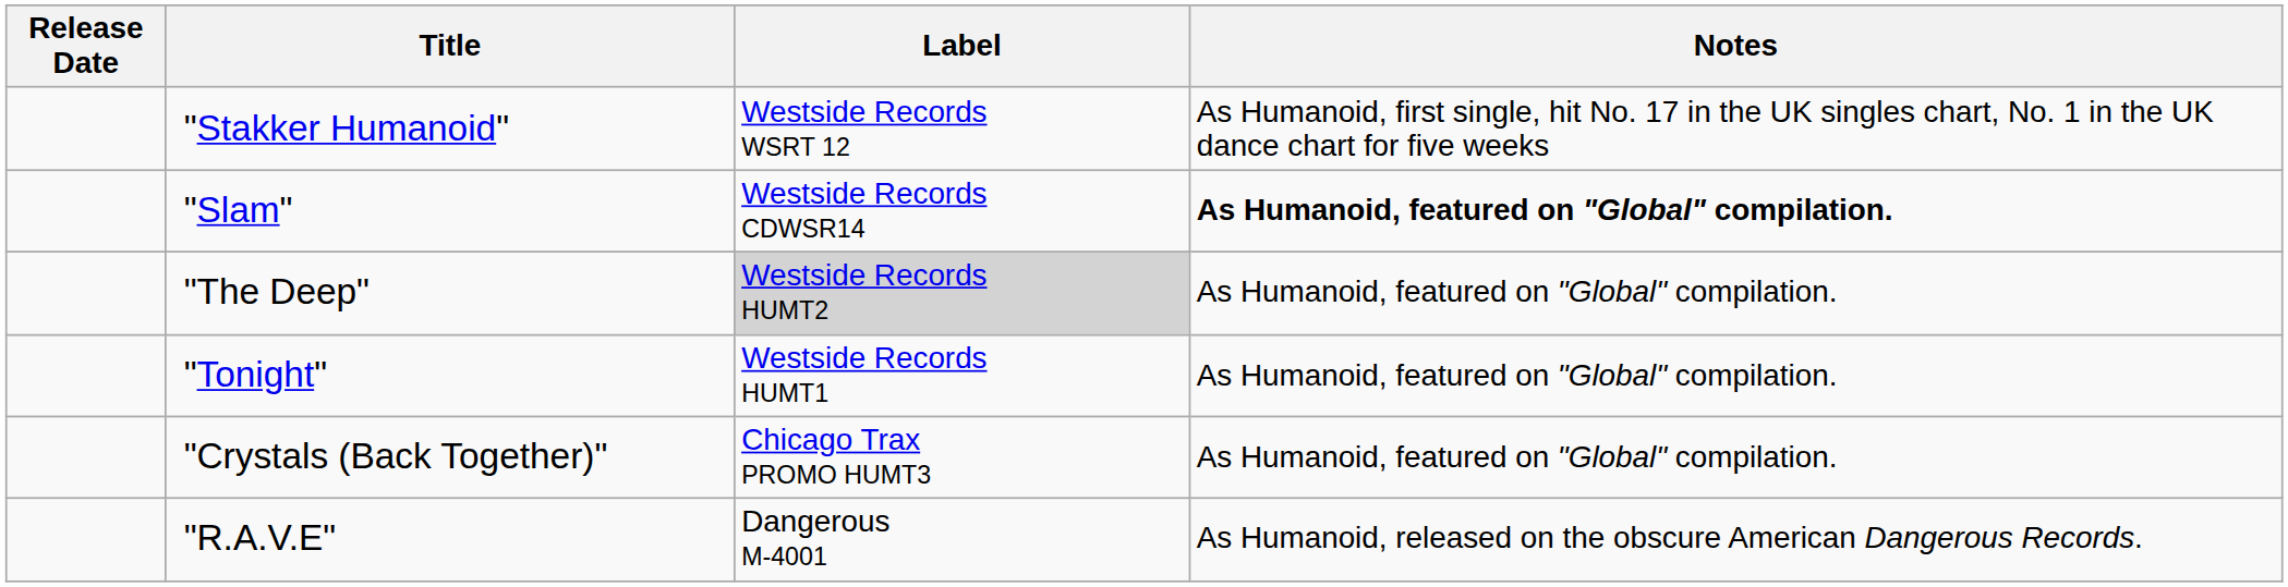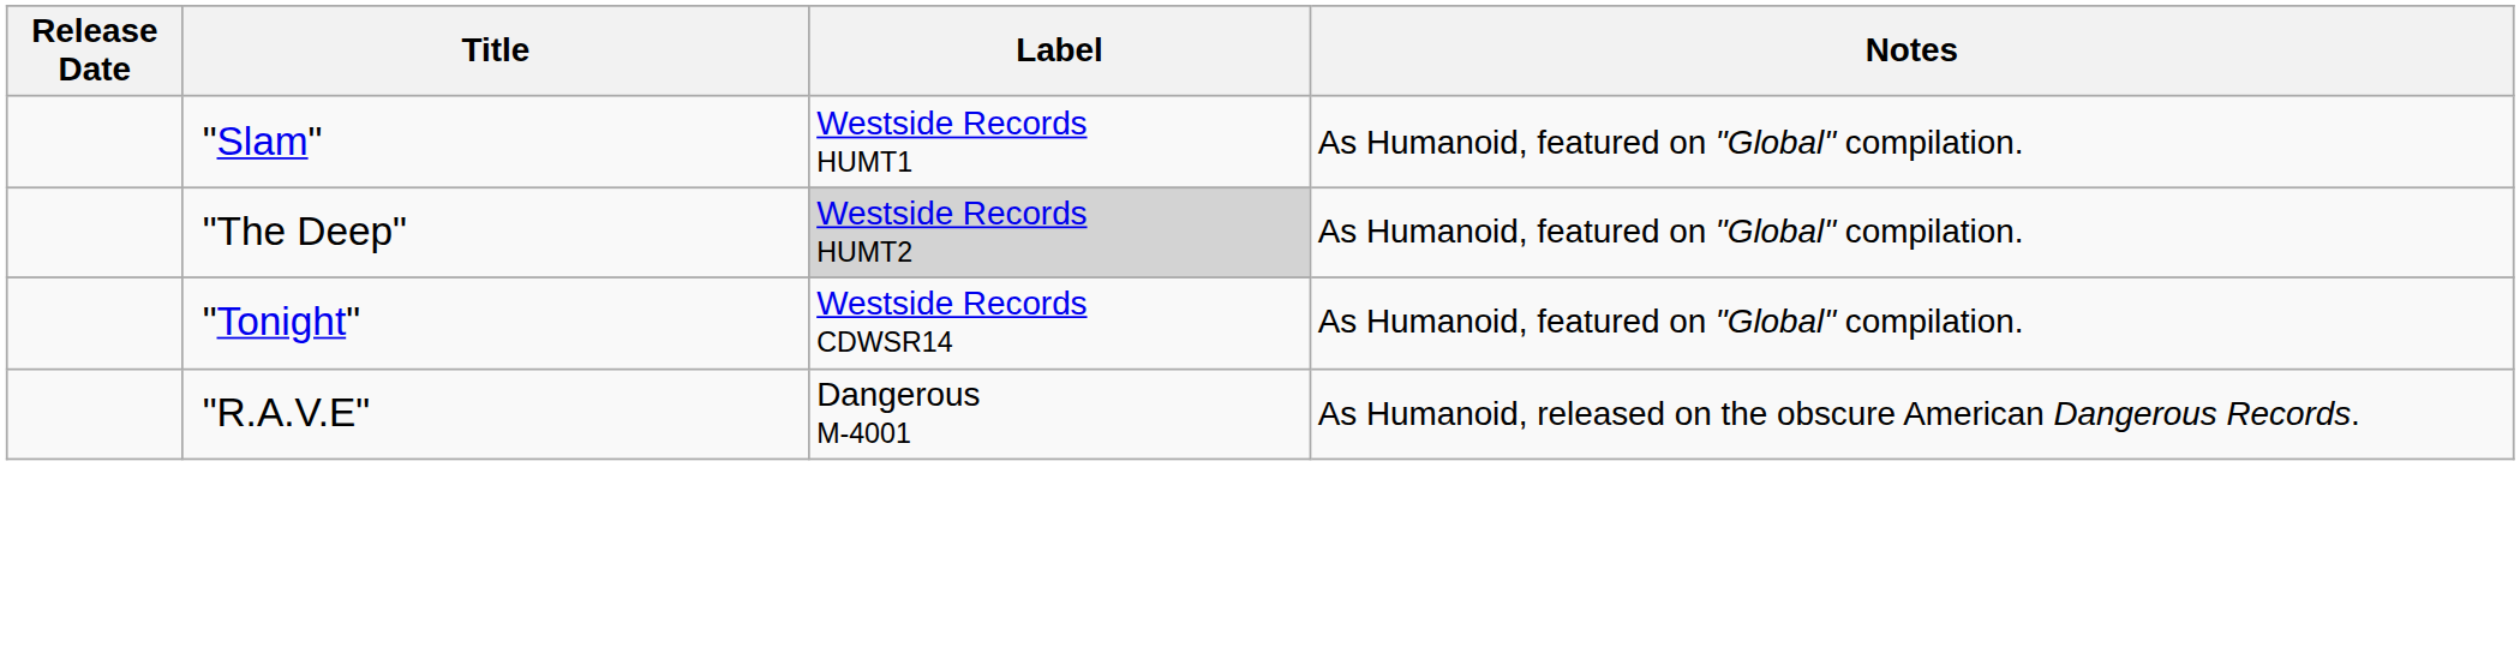 <table class="wikitable"  style="width:95%; margin-left:1em;">
 <tr>
 <th style="width:7%;">Release Date</th>
 <th style="width:25%;">Title</th>
 <th style="width:20%;">Label</th>
 <th>Notes</th>
 </tr>
 <tr>
 <td></td>
-<td style="font-size:120%"> "<a href='#'>Stakker Humanoid</a>"</td>
-<td><a href='#'>Westside Records</a><br><small>WSRT 12</small></td>
-<td>As Humanoid, first single, hit No. 17 in the UK singles chart, No. 1 in the UK dance chart for five weeks</td>
-</tr>
-<tr>
-<td></td>
 <td style="font-size:120%"> "<a href='#'>Slam</a>"</td>
-<td><a href='#'>Westside Records</a><br><small>CDWSR14</small></td>
-<td><strong>As Humanoid, featured on <em>"Global"</em> compilation.</strong></td>
+<td><a href='#'>Westside Records</a><br><small>HUMT1</small></td>
+<td>As Humanoid, featured on <em>"Global"</em> compilation.</td>
 </tr>
 <tr>
 <td></td>
 <td style="font-size:120%"> "The Deep"</td>
 <td style="background: lightgrey;"><a href='#'>Westside Records</a><br><small>HUMT2</small></td>
 <td>As Humanoid, featured on <em>"Global"</em> compilation.</td>
 </tr>
 <tr>
 <td></td>
 <td style="font-size:120%"> "<a href='#'>Tonight</a>"</td>
-<td><a href='#'>Westside Records</a><br><small>HUMT1</small></td>
-<td>As Humanoid, featured on <em>"Global"</em> compilation.</td>
-</tr>
-<tr>
-<td></td>
-<td style="font-size:120%"> "Crystals (Back Together)"</td>
-<td><a href='#'>Chicago Trax</a><br><small>PROMO HUMT3</small></td>
+<td><a href='#'>Westside Records</a><br><small>CDWSR14</small></td>
 <td>As Humanoid, featured on <em>"Global"</em> compilation.</td>
 </tr>
 <tr>
 <td></td>
 <td style="font-size:120%"> "R.A.V.E"</td>
 <td>Dangerous<br><small>M-4001</small></td>
 <td>As Humanoid, released on the obscure American <em>Dangerous Records</em>.</td>
 </tr>
 </table>
